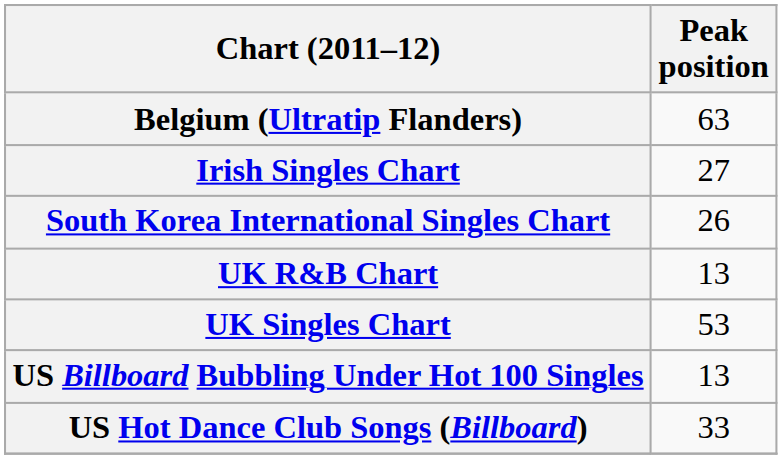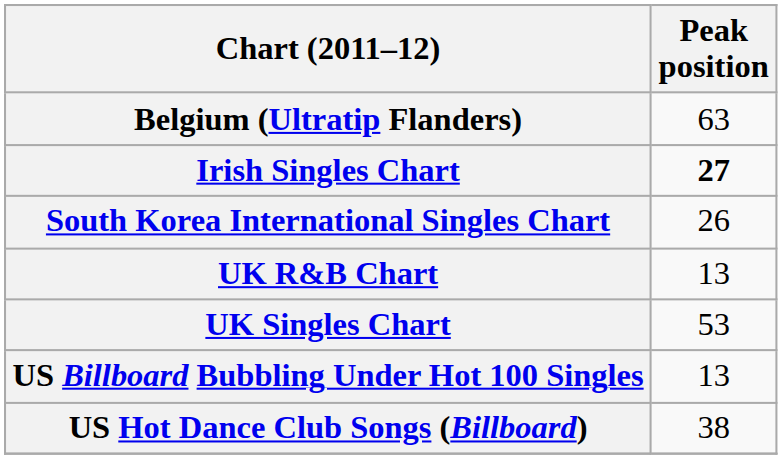 <table class="wikitable sortable plainrowheaders">
 <tr>
 <th scope="col">Chart (2011–12)</th>
 <th scope="col">Peak<br>position</th>
 </tr>
 <tr>
 <th scope="row">Belgium (<a href='#'>Ultratip</a> Flanders)</th>
 <td style="text-align:center;">63</td>
 </tr>
 <tr>
 <th scope="row"><a href='#'>Irish Singles Chart</a></th>
-<td style="text-align:center;">27</td>
+<td style="text-align:center;"><strong>27</strong></td>
 </tr>
 <tr>
 <th scope="row"><a href='#'>South Korea International Singles Chart</a></th>
 <td style="text-align:center;">26</td>
 </tr>
 <tr>
 <th scope="row"><a href='#'>UK R&B Chart</a></th>
 <td style="text-align:center;">13</td>
 </tr>
 <tr>
 <th scope="row"><a href='#'>UK Singles Chart</a></th>
 <td style="text-align:center;">53</td>
 </tr>
 <tr>
 <th scope="row">US <em><a href='#'>Billboard</a></em> <a href='#'>Bubbling Under Hot 100 Singles</a></th>
 <td style="text-align:center;">13</td>
 </tr>
 <tr>
 <th scope="row">US <a href='#'>Hot Dance Club Songs</a> (<em><a href='#'>Billboard</a></em>)</th>
-<td style="text-align:center;">33</td>
+<td style="text-align:center;">38</td>
 </tr>
 <tr>
 </tr>
 </table>
